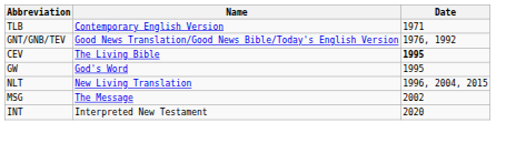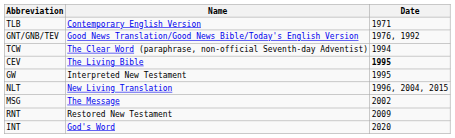 <table class="sortable wikitable">
 <tr>
 <th>Abbreviation</th>
 <th>Name</th>
 <th>Date</th>
 </tr>
 <tr>
 <td>TLB</td>
 <td><a href='#'>Contemporary English Version</a></td>
 <td>1971</td>
 </tr>
 <tr>
 <td>GNT/GNB/TEV</td>
 <td><a href='#'>Good News Translation/Good News Bible/Today's English Version</a></td>
 <td>1976, 1992</td>
 </tr>
 <tr>
+<td>TCW</td>
+<td><a href='#'>The Clear Word</a> (paraphrase, non-official Seventh-day Adventist)</td>
+<td>1994</td>
+</tr>
+<tr>
 <td>CEV</td>
 <td><a href='#'>The Living Bible</a></td>
 <td><strong>1995</strong></td>
 </tr>
 <tr>
 <td>GW</td>
-<td><a href='#'>God's Word</a></td>
+<td>Interpreted New Testament</td>
 <td>1995</td>
 </tr>
 <tr>
 <td>NLT</td>
 <td><a href='#'>New Living Translation</a></td>
 <td>1996, 2004, 2015</td>
 </tr>
 <tr>
 <td>MSG</td>
 <td><a href='#'>The Message</a></td>
 <td>2002</td>
 </tr>
 <tr>
+<td>RNT</td>
+<td>Restored New Testament</td>
+<td>2009</td>
+</tr>
+<tr>
 <td>INT</td>
-<td>Interpreted New Testament</td>
+<td><a href='#'>God's Word</a></td>
 <td>2020</td>
 </tr>
 </table>
